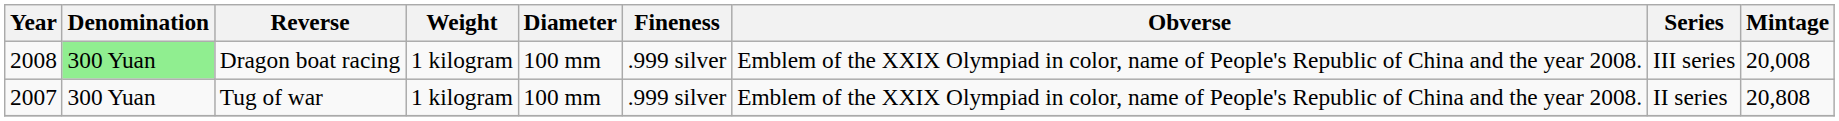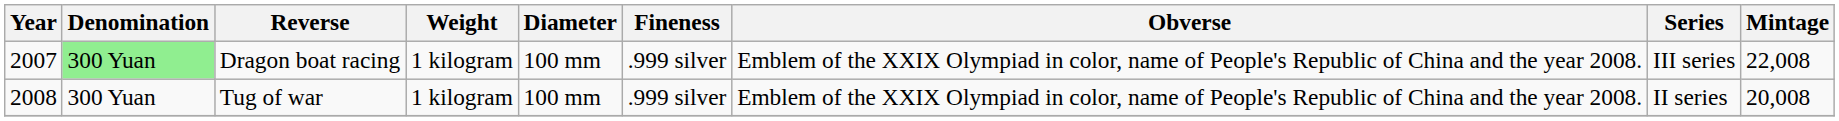 <table class="wikitable">
 <tr>
 <th>Year</th>
 <th>Denomination</th>
 <th>Reverse</th>
 <th>Weight</th>
 <th>Diameter</th>
 <th>Fineness</th>
 <th>Obverse</th>
 <th>Series</th>
 <th>Mintage</th>
 </tr>
 <tr>
-<td>2008</td>
+<td>2007</td>
 <td style="background: lightgreen;">300 Yuan</td>
 <td>Dragon boat racing</td>
 <td>1 kilogram</td>
 <td>100 mm</td>
 <td>.999 silver</td>
 <td>Emblem of the XXIX Olympiad in color, name of People's Republic of China and the year 2008.</td>
 <td>III series</td>
-<td>20,008</td>
+<td>22,008</td>
 </tr>
 <tr>
-<td>2007</td>
+<td>2008</td>
 <td>300 Yuan</td>
 <td>Tug of war </td>
 <td>1 kilogram</td>
 <td>100 mm</td>
 <td>.999 silver</td>
 <td>Emblem of the XXIX Olympiad in color, name of People's Republic of China and the year 2008.</td>
 <td>II series</td>
-<td>20,808</td>
+<td>20,008</td>
 </tr>
 <tr>
 </tr>
 </table>
